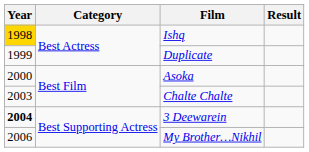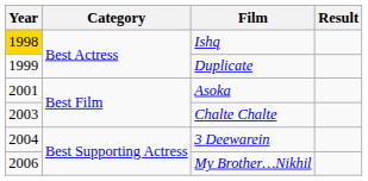 <table class="wikitable" style="font-size: 90%;">
 <tr>
 <th>Year</th>
 <th>Category</th>
 <th>Film</th>
 <th>Result</th>
 </tr>
 <tr>
 <td style="background: gold;">1998</td>
 <td Rowspan="2"><a href='#'>Best Actress</a></td>
 <td><em><a href='#'>Ishq</a></em></td>
 <td></td>
 </tr>
 <tr>
 <td>1999</td>
 <td><em><a href='#'>Duplicate</a></em></td>
 <td></td>
 </tr>
 <tr>
-<td>2000</td>
+<td>2001</td>
 <td rowspan="2"><a href='#'>Best Film</a></td>
 <td><em><a href='#'>Asoka</a></em></td>
 <td></td>
 </tr>
 <tr>
 <td>2003</td>
 <td><em><a href='#'>Chalte Chalte</a></em></td>
 <td></td>
 </tr>
 <tr>
-<td><strong>2004</strong></td>
+<td>2004</td>
 <td rowspan="2"><a href='#'>Best Supporting Actress</a></td>
 <td><em><a href='#'>3 Deewarein</a></em></td>
 <td></td>
 </tr>
 <tr>
 <td>2006</td>
 <td><em><a href='#'>My Brother…Nikhil</a></em></td>
 <td></td>
 </tr>
 </table>
